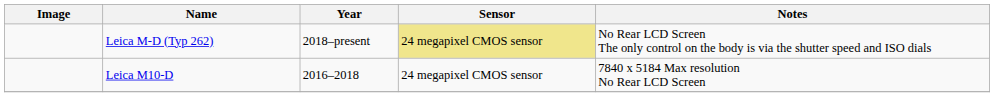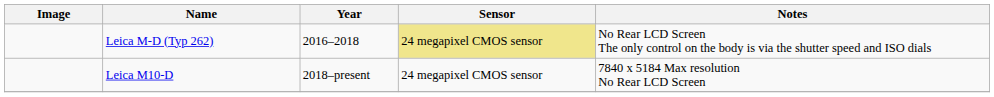 <table width=100% class="wikitable">
 <tr>
 <th>Image</th>
 <th width=20%>Name</th>
 <th width=10%>Year</th>
 <th width=20%>Sensor</th>
 <th width=40%>Notes</th>
 </tr>
 <tr>
 <td></td>
 <td><a href='#'>Leica M-D (Typ 262)</a></td>
-<td>2018–present</td>
+<td>2016–2018</td>
 <td style="background: khaki;">24 megapixel CMOS sensor</td>
 <td> No Rear LCD Screen<br> The only control on the body is via the shutter speed and ISO dials</td>
 </tr>
 <tr>
 <td></td>
 <td><a href='#'>Leica M10-D</a></td>
-<td>2016–2018</td>
+<td>2018–present</td>
 <td>24 megapixel CMOS sensor</td>
 <td> 7840 x 5184 Max resolution<br> No Rear LCD Screen</td>
 </tr>
 <tr>
 </tr>
 </table>
